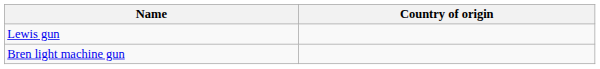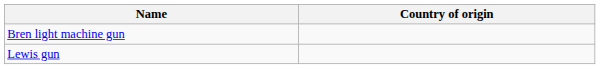 <table class="wikitable" width="60%" border="0">
 <tr>
 <th width="5%">Name</th>
 <th width="5%">Country of origin</th>
 </tr>
 <tr>
+<td><a href='#'>Bren light machine gun</a></td>
+<td></td>
+</tr>
+<tr>
 <td><a href='#'>Lewis gun</a></td>
 <td></td>
 </tr>
-<tr>
-<td><a href='#'>Bren light machine gun</a></td>
-<td></td>
-</tr>
 </table>
